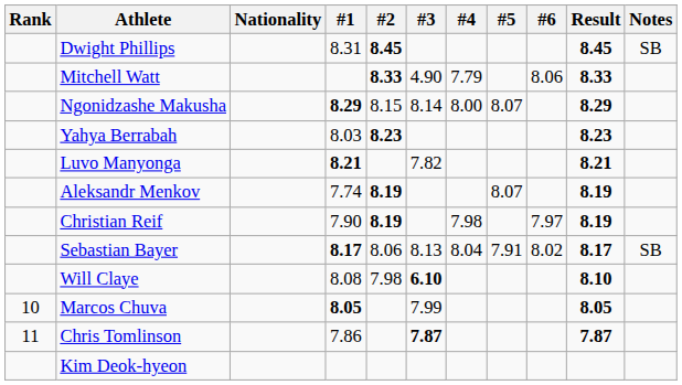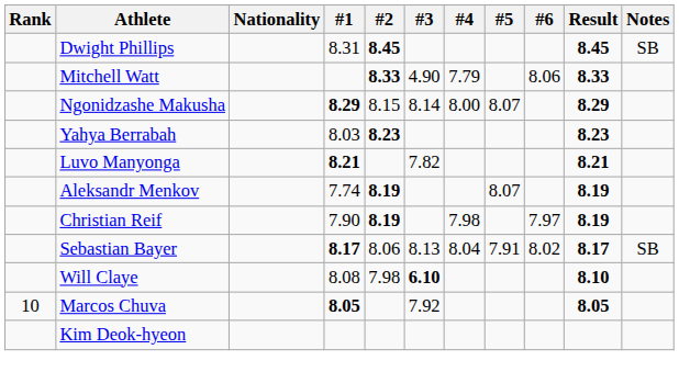 <table class="wikitable sortable" style="text-align:center">
 <tr>
 <th>Rank</th>
 <th>Athlete</th>
 <th>Nationality</th>
 <th>#1</th>
 <th>#2</th>
 <th>#3</th>
 <th>#4</th>
 <th>#5</th>
 <th>#6</th>
 <th>Result</th>
 <th>Notes</th>
 </tr>
 <tr>
 <td></td>
 <td align=left><a href='#'>Dwight Phillips</a></td>
 <td align=left></td>
 <td>8.31</td>
 <td><strong>8.45</strong></td>
 <td></td>
 <td></td>
 <td></td>
 <td></td>
 <td><strong>8.45</strong></td>
 <td>SB</td>
 </tr>
 <tr>
 <td></td>
 <td align=left><a href='#'>Mitchell Watt</a></td>
 <td align=left></td>
 <td></td>
 <td><strong>8.33</strong></td>
 <td>4.90</td>
 <td>7.79</td>
 <td></td>
 <td>8.06</td>
 <td><strong>8.33</strong></td>
 <td></td>
 </tr>
 <tr>
 <td></td>
 <td align=left><a href='#'>Ngonidzashe Makusha</a></td>
 <td align=left></td>
 <td><strong>8.29</strong></td>
 <td>8.15</td>
 <td>8.14</td>
 <td>8.00</td>
 <td>8.07</td>
 <td></td>
 <td><strong>8.29</strong></td>
 <td></td>
 </tr>
 <tr>
 <td></td>
 <td align=left><a href='#'>Yahya Berrabah</a></td>
 <td align=left></td>
 <td>8.03</td>
 <td><strong>8.23</strong></td>
 <td></td>
 <td></td>
 <td></td>
 <td></td>
 <td><strong>8.23</strong></td>
 <td></td>
 </tr>
 <tr>
 <td></td>
 <td align=left><a href='#'>Luvo Manyonga</a></td>
 <td align=left></td>
 <td><strong>8.21</strong></td>
 <td></td>
 <td>7.82</td>
 <td></td>
 <td></td>
 <td></td>
 <td><strong>8.21</strong></td>
 <td></td>
 </tr>
 <tr>
 <td></td>
 <td align=left><a href='#'>Aleksandr Menkov</a></td>
 <td align=left></td>
 <td>7.74</td>
 <td><strong>8.19</strong></td>
 <td></td>
 <td></td>
 <td>8.07</td>
 <td></td>
 <td><strong>8.19</strong></td>
 <td></td>
 </tr>
 <tr>
 <td></td>
 <td align=left><a href='#'>Christian Reif</a></td>
 <td align=left></td>
 <td>7.90</td>
 <td><strong>8.19</strong></td>
 <td></td>
 <td>7.98</td>
 <td></td>
 <td>7.97</td>
 <td><strong>8.19</strong></td>
 <td></td>
 </tr>
 <tr>
 <td></td>
 <td align=left><a href='#'>Sebastian Bayer</a></td>
 <td align=left></td>
 <td><strong>8.17</strong></td>
 <td>8.06</td>
 <td>8.13</td>
 <td>8.04</td>
 <td>7.91</td>
 <td>8.02</td>
 <td><strong>8.17</strong></td>
 <td>SB</td>
 </tr>
 <tr>
 <td></td>
 <td align=left><a href='#'>Will Claye</a></td>
 <td align=left></td>
 <td>8.08</td>
 <td>7.98</td>
 <td><strong>6.10</strong></td>
 <td></td>
 <td></td>
 <td></td>
 <td><strong>8.10</strong></td>
 <td></td>
 </tr>
 <tr>
 <td>10</td>
 <td align=left><a href='#'>Marcos Chuva</a></td>
 <td align=left></td>
 <td><strong>8.05</strong></td>
 <td></td>
-<td>7.99</td>
+<td>7.92</td>
 <td></td>
 <td></td>
 <td></td>
 <td><strong>8.05</strong></td>
-<td></td>
-</tr>
-<tr>
-<td>11</td>
-<td align=left><a href='#'>Chris Tomlinson</a></td>
-<td align=left></td>
-<td>7.86</td>
-<td></td>
-<td><strong>7.87</strong></td>
-<td></td>
-<td></td>
-<td></td>
-<td><strong>7.87</strong></td>
 <td></td>
 </tr>
 <tr>
 <td></td>
 <td align=left><a href='#'>Kim Deok-hyeon</a></td>
 <td align=left></td>
 <td></td>
 <td></td>
 <td></td>
 <td></td>
 <td></td>
 <td></td>
 <td><strong></strong></td>
 <td></td>
 </tr>
 </table>
